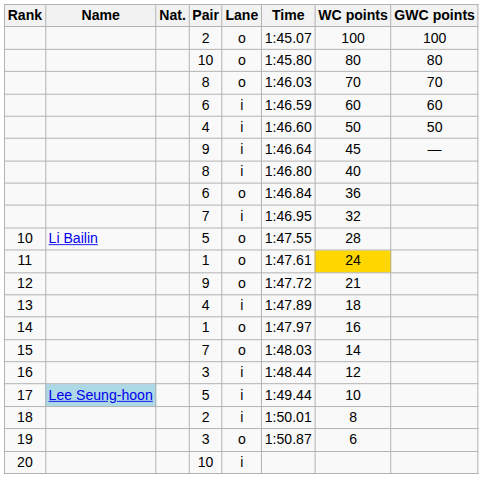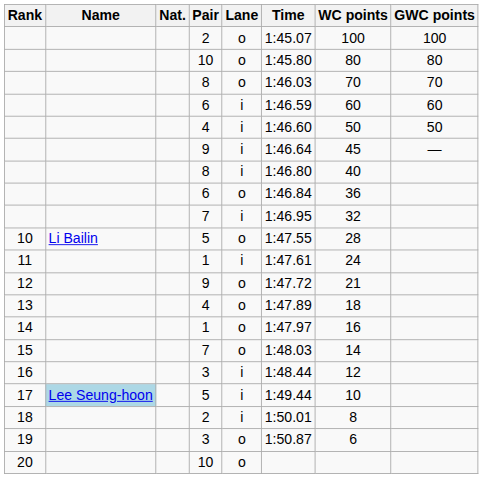 <table class="wikitable sortable" style="text-align:center">
 <tr>
 <th>Rank</th>
 <th>Name</th>
 <th>Nat.</th>
 <th>Pair</th>
 <th>Lane</th>
 <th>Time</th>
 <th>WC points</th>
 <th>GWC points</th>
 </tr>
 <tr>
 <td></td>
 <td align=left></td>
 <td></td>
 <td>2</td>
 <td>o</td>
 <td>1:45.07</td>
 <td>100</td>
 <td>100</td>
 </tr>
 <tr>
 <td></td>
 <td align=left></td>
 <td></td>
 <td>10</td>
 <td>o</td>
 <td>1:45.80</td>
 <td>80</td>
 <td>80</td>
 </tr>
 <tr>
 <td></td>
 <td align=left></td>
 <td></td>
 <td>8</td>
 <td>o</td>
 <td>1:46.03</td>
 <td>70</td>
 <td>70</td>
 </tr>
 <tr>
 <td></td>
 <td align=left></td>
 <td></td>
 <td>6</td>
 <td>i</td>
 <td>1:46.59</td>
 <td>60</td>
 <td>60</td>
 </tr>
 <tr>
 <td></td>
 <td align=left></td>
 <td></td>
 <td>4</td>
 <td>i</td>
 <td>1:46.60</td>
 <td>50</td>
 <td>50</td>
 </tr>
 <tr>
 <td></td>
 <td align=left></td>
 <td></td>
 <td>9</td>
 <td>i</td>
 <td>1:46.64</td>
 <td>45</td>
 <td>—</td>
 </tr>
 <tr>
 <td></td>
 <td align=left></td>
 <td></td>
 <td>8</td>
 <td>i</td>
 <td>1:46.80</td>
 <td>40</td>
 <td></td>
 </tr>
 <tr>
 <td></td>
 <td align=left></td>
 <td></td>
 <td>6</td>
 <td>o</td>
 <td>1:46.84</td>
 <td>36</td>
 <td></td>
 </tr>
 <tr>
 <td></td>
 <td align=left></td>
 <td></td>
 <td>7</td>
 <td>i</td>
 <td>1:46.95</td>
 <td>32</td>
 <td></td>
 </tr>
 <tr>
 <td>10</td>
 <td align=left><a href='#'>Li Bailin</a></td>
 <td></td>
 <td>5</td>
 <td>o</td>
 <td>1:47.55</td>
 <td>28</td>
 <td></td>
 </tr>
 <tr>
 <td>11</td>
 <td align=left></td>
 <td></td>
 <td>1</td>
-<td>o</td>
+<td>i</td>
 <td>1:47.61</td>
-<td style="background: gold;">24</td>
+<td>24</td>
 <td></td>
 </tr>
 <tr>
 <td>12</td>
 <td align=left></td>
 <td></td>
 <td>9</td>
 <td>o</td>
 <td>1:47.72</td>
 <td>21</td>
 <td></td>
 </tr>
 <tr>
 <td>13</td>
 <td align=left></td>
 <td></td>
 <td>4</td>
-<td>i</td>
+<td>o</td>
 <td>1:47.89</td>
 <td>18</td>
 <td></td>
 </tr>
 <tr>
 <td>14</td>
 <td align=left></td>
 <td></td>
 <td>1</td>
 <td>o</td>
 <td>1:47.97</td>
 <td>16</td>
 <td></td>
 </tr>
 <tr>
 <td>15</td>
 <td align=left></td>
 <td></td>
 <td>7</td>
 <td>o</td>
 <td>1:48.03</td>
 <td>14</td>
 <td></td>
 </tr>
 <tr>
 <td>16</td>
 <td align=left></td>
 <td></td>
 <td>3</td>
 <td>i</td>
 <td>1:48.44</td>
 <td>12</td>
 <td></td>
 </tr>
 <tr>
 <td>17</td>
 <td align=left style="background: lightblue;"><a href='#'>Lee Seung-hoon</a></td>
 <td></td>
 <td>5</td>
 <td>i</td>
 <td>1:49.44</td>
 <td>10</td>
 <td></td>
 </tr>
 <tr>
 <td>18</td>
 <td align=left></td>
 <td></td>
 <td>2</td>
 <td>i</td>
 <td>1:50.01</td>
 <td>8</td>
 <td></td>
 </tr>
 <tr>
 <td>19</td>
 <td align=left></td>
 <td></td>
 <td>3</td>
 <td>o</td>
 <td>1:50.87</td>
 <td>6</td>
 <td></td>
 </tr>
 <tr>
 <td>20</td>
 <td align=left></td>
 <td></td>
 <td>10</td>
-<td>i</td>
+<td>o</td>
 <td></td>
 <td></td>
 <td></td>
 </tr>
 </table>
